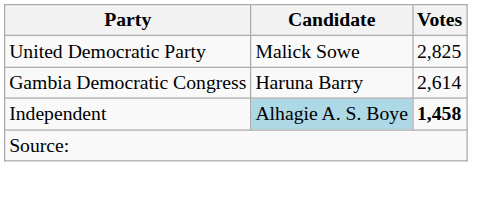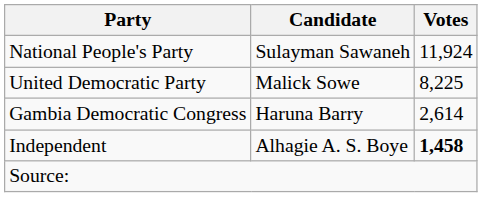 <table class="wikitable">
 <tr>
 <th>Party</th>
 <th>Candidate</th>
 <th>Votes</th>
 </tr>
 <tr>
+<td>National People's Party</td>
+<td>Sulayman Sawaneh</td>
+<td>11,924</td>
+</tr>
+<tr>
 <td>United Democratic Party</td>
 <td>Malick Sowe</td>
-<td>2,825</td>
+<td>8,225</td>
 </tr>
 <tr>
 <td>Gambia Democratic Congress</td>
 <td>Haruna Barry</td>
 <td>2,614</td>
 </tr>
 <tr>
 <td>Independent</td>
-<td style="background: lightblue;">Alhagie A. S. Boye</td>
+<td>Alhagie A. S. Boye</td>
 <td><strong>1,458</strong></td>
 </tr>
 <tr>
 <td colspan="3">Source: </td>
 </tr>
 </table>
